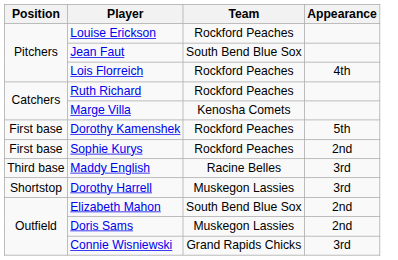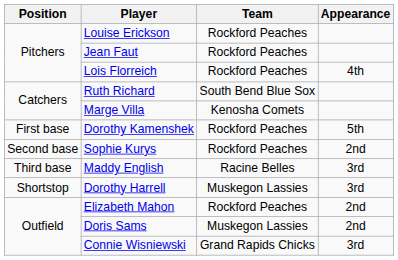 <table class="wikitable">
 <tr>
 <th>Position</th>
 <th>Player</th>
 <th>Team</th>
 <th>Appearance</th>
 </tr>
 <tr align=center>
 <td rowspan=3>Pitchers</td>
 <td align=left><a href='#'>Louise Erickson</a></td>
 <td>Rockford Peaches</td>
 <td></td>
 </tr>
 <tr align=center>
 <td align=left><a href='#'>Jean Faut</a></td>
-<td>South Bend Blue Sox</td>
+<td>Rockford Peaches</td>
 <td></td>
 </tr>
 <tr align=center>
 <td align=left><a href='#'>Lois Florreich</a></td>
 <td>Rockford Peaches</td>
 <td>4th</td>
 </tr>
 <tr align=center>
 <td rowspan=2>Catchers</td>
 <td align=left><a href='#'>Ruth Richard</a></td>
-<td>Rockford Peaches</td>
+<td>South Bend Blue Sox</td>
 <td></td>
 </tr>
 <tr align=center>
 <td align=left><a href='#'>Marge Villa</a></td>
 <td>Kenosha Comets</td>
 <td></td>
 </tr>
 <tr align=center>
 <td>First base</td>
 <td align=left><a href='#'>Dorothy Kamenshek</a></td>
 <td>Rockford Peaches</td>
 <td>5th</td>
 </tr>
 <tr align=center>
-<td>First base</td>
+<td>Second base</td>
 <td align=left><a href='#'>Sophie Kurys</a></td>
 <td>Rockford Peaches</td>
 <td>2nd</td>
 </tr>
 <tr align=center>
 <td>Third base</td>
 <td align=left><a href='#'>Maddy English</a></td>
 <td>Racine Belles</td>
 <td>3rd</td>
 </tr>
 <tr align=center>
 <td>Shortstop</td>
 <td align=left><a href='#'>Dorothy Harrell</a></td>
 <td>Muskegon Lassies</td>
 <td>3rd</td>
 </tr>
 <tr align=center>
 <td rowspan=3>Outfield</td>
 <td align=left><a href='#'>Elizabeth Mahon</a></td>
-<td>South Bend Blue Sox</td>
+<td>Rockford Peaches</td>
 <td>2nd</td>
 </tr>
 <tr align=center>
 <td align=left><a href='#'>Doris Sams</a></td>
 <td>Muskegon Lassies</td>
 <td>2nd</td>
 </tr>
 <tr align=center>
 <td align=left><a href='#'>Connie Wisniewski</a></td>
 <td>Grand Rapids Chicks</td>
 <td>3rd</td>
 </tr>
 </table>
